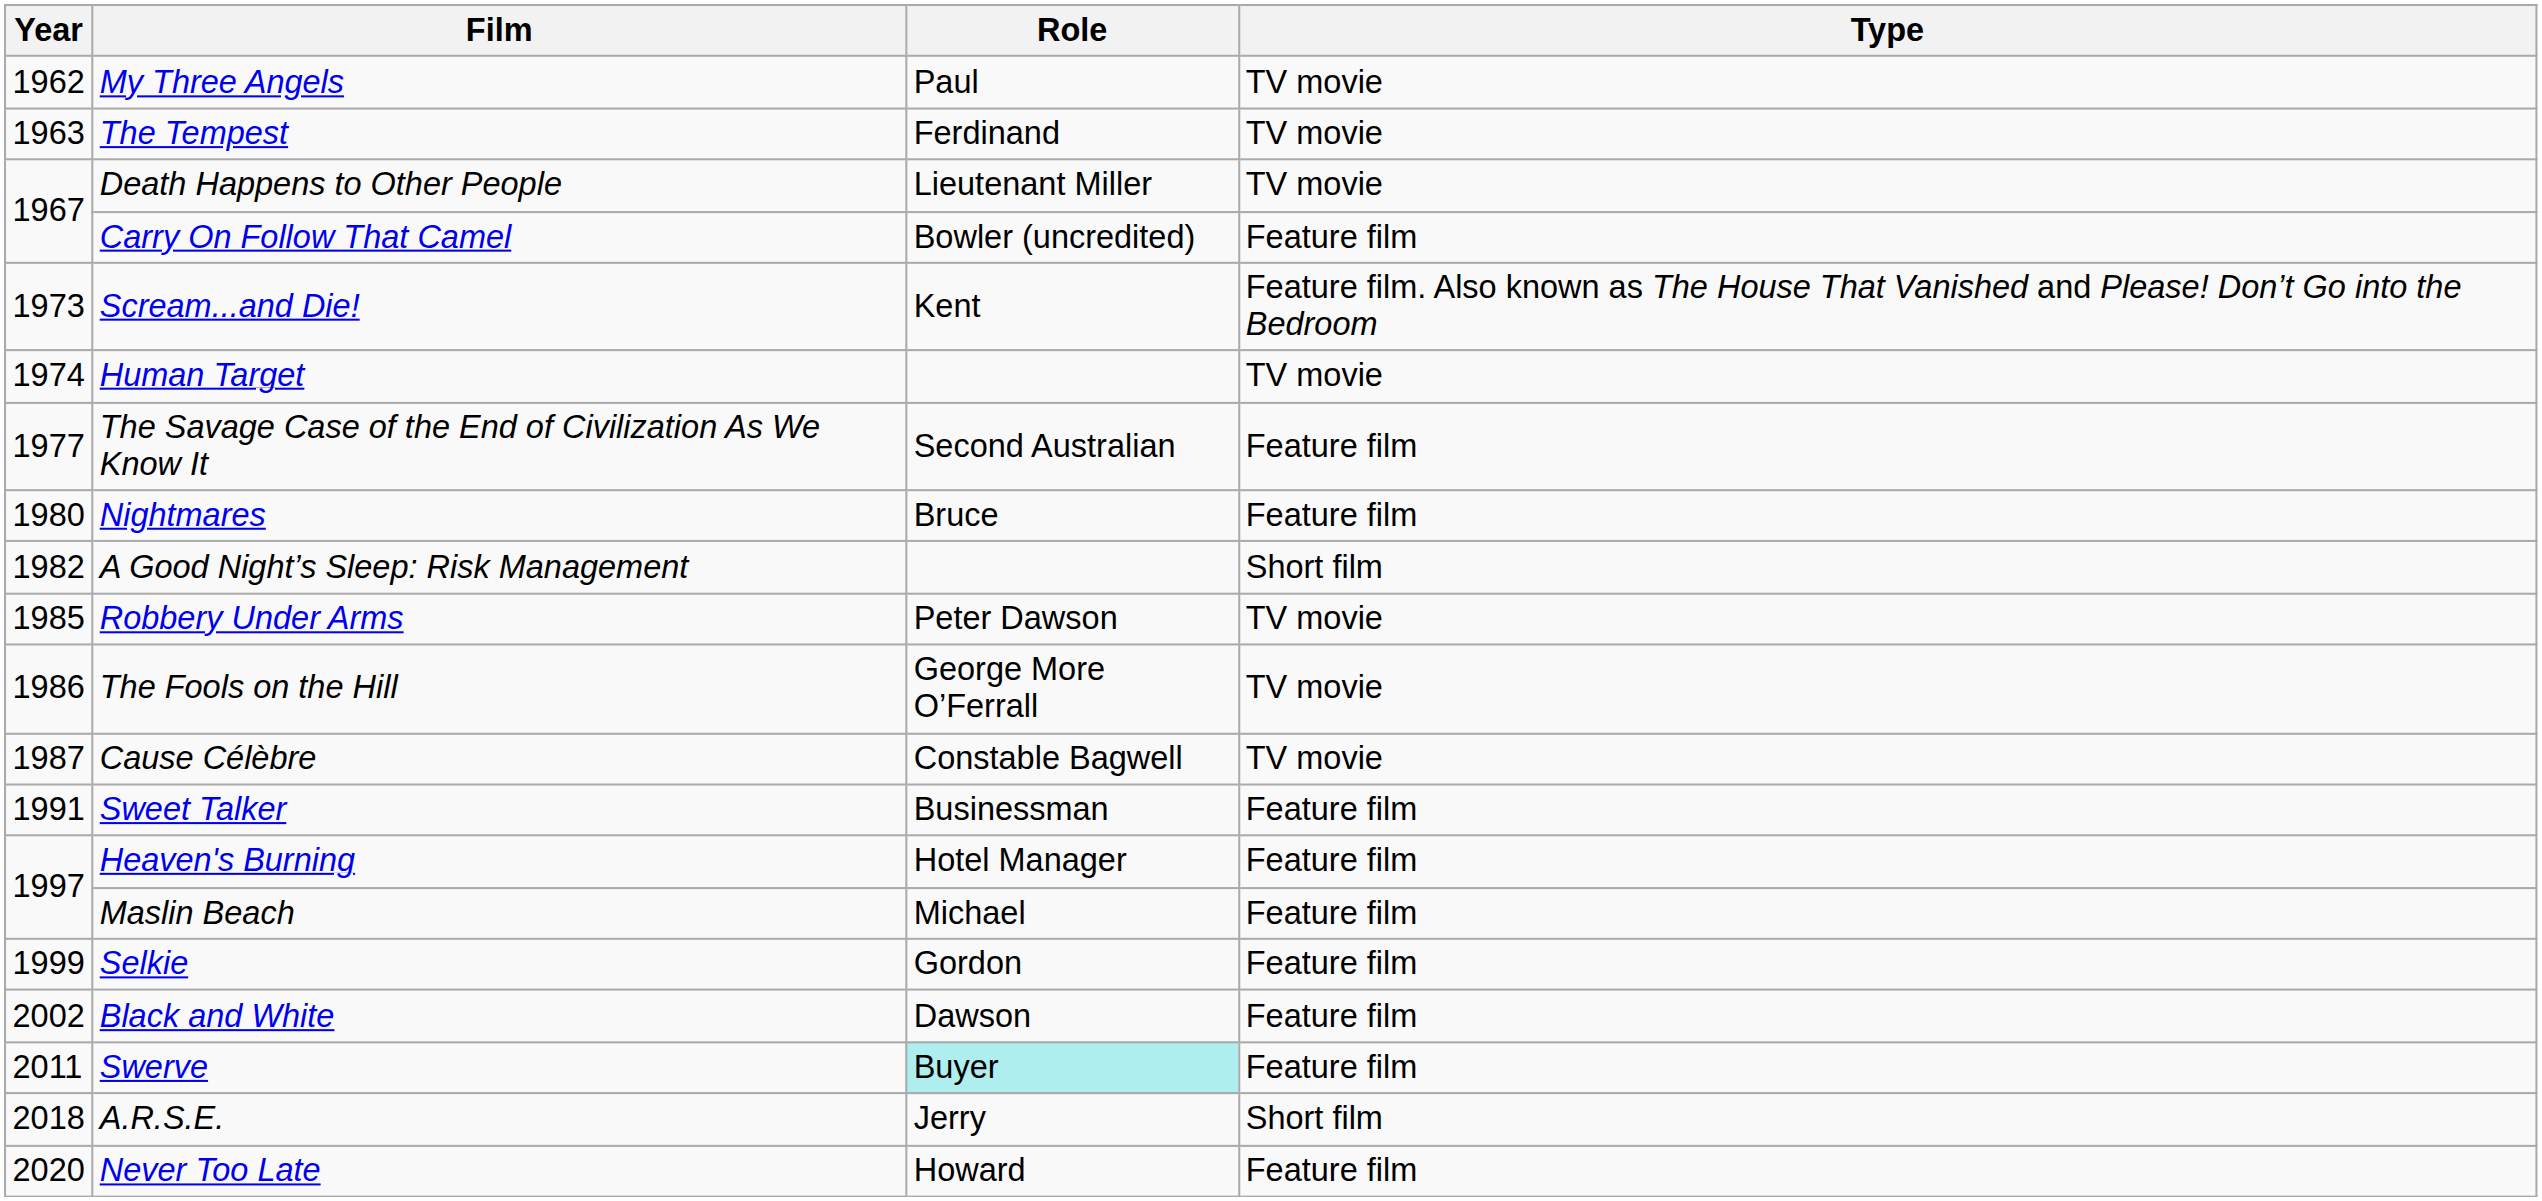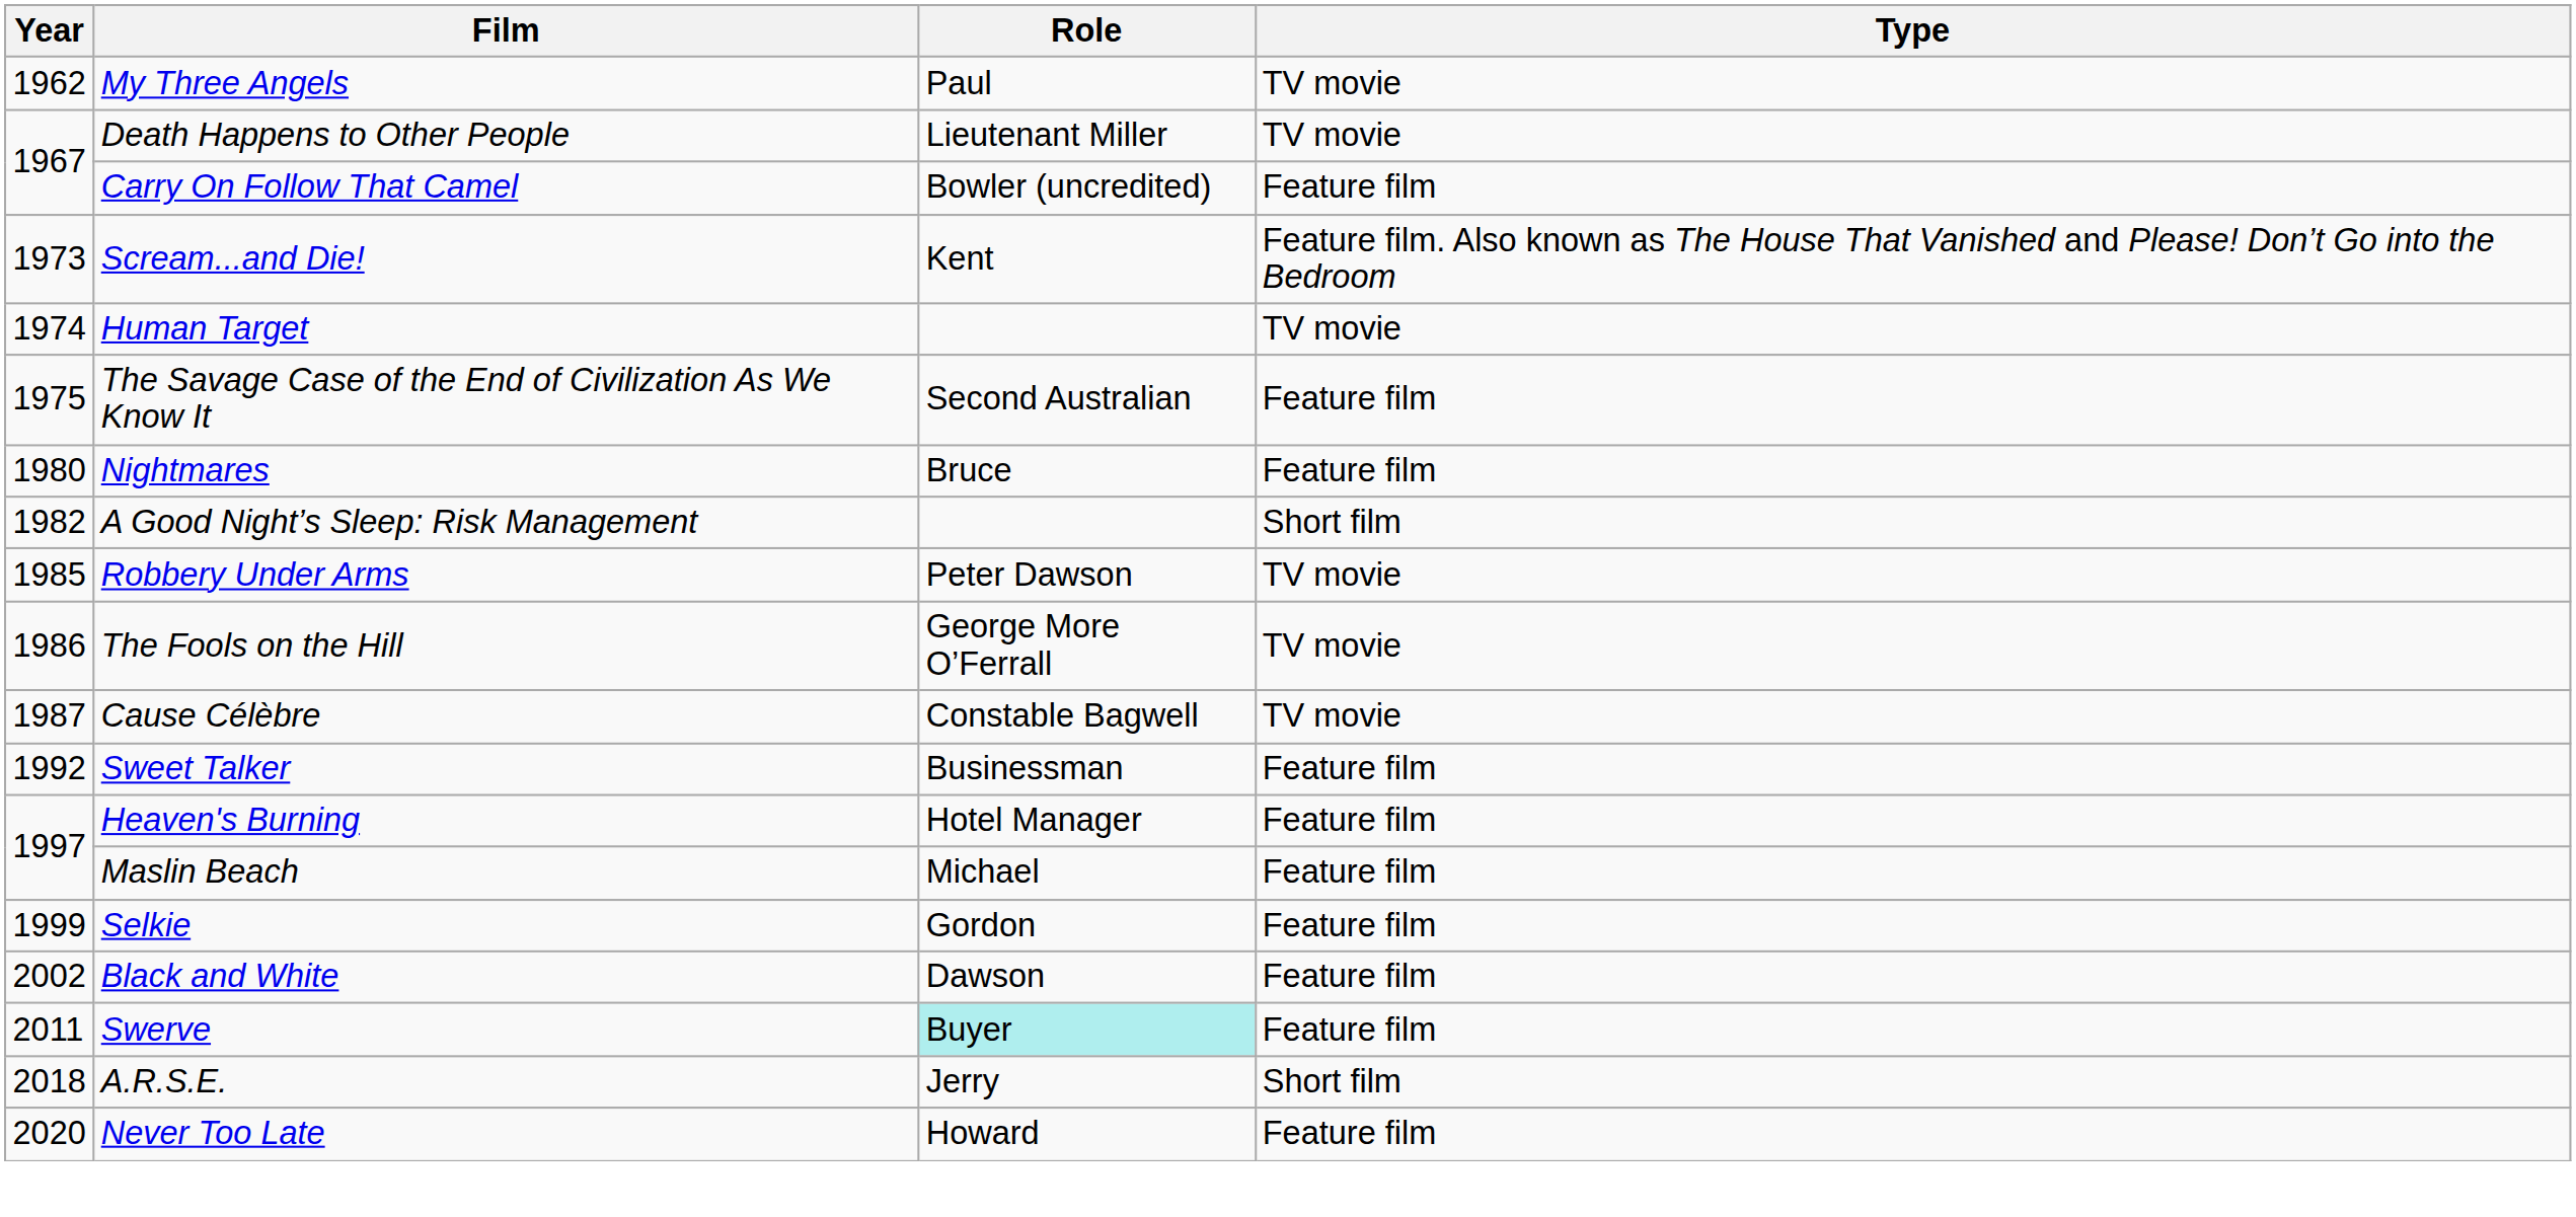 <table class="wikitable sortable">
 <tr>
 <th>Year</th>
 <th>Film</th>
 <th>Role</th>
 <th class="unsortable">Type</th>
 </tr>
 <tr>
 <td>1962</td>
 <td><em><a href='#'>My Three Angels</a></em></td>
 <td>Paul</td>
-<td>TV movie</td>
-</tr>
-<tr>
-<td>1963</td>
-<td><em><a href='#'>The Tempest</a></em></td>
-<td>Ferdinand</td>
 <td>TV movie</td>
 </tr>
 <tr>
 <td rowspan=2>1967</td>
 <td><em>Death Happens to Other People</em></td>
 <td>Lieutenant Miller</td>
 <td>TV movie</td>
 </tr>
 <tr>
 <td><em><a href='#'>Carry On Follow That Camel</a></em></td>
 <td>Bowler (uncredited)</td>
 <td>Feature film</td>
 </tr>
 <tr>
 <td>1973</td>
 <td><em><a href='#'>Scream...and Die!</a></em></td>
 <td>Kent</td>
 <td>Feature film. Also known as <em>The House That Vanished</em> and <em>Please! Don’t Go into the Bedroom</em></td>
 </tr>
 <tr>
 <td>1974</td>
 <td><em><a href='#'>Human Target</a></em></td>
 <td></td>
 <td>TV movie</td>
 </tr>
 <tr>
-<td>1977</td>
+<td>1975</td>
 <td><em>The Savage Case of the End of Civilization As We Know It</em></td>
 <td>Second Australian</td>
 <td>Feature film</td>
 </tr>
 <tr>
 <td>1980</td>
 <td><em><a href='#'>Nightmares</a></em></td>
 <td>Bruce</td>
 <td>Feature film</td>
 </tr>
 <tr>
 <td>1982</td>
 <td><em>A Good Night’s Sleep: Risk Management</em></td>
 <td></td>
 <td>Short film</td>
 </tr>
 <tr>
 <td>1985</td>
 <td><em><a href='#'>Robbery Under Arms</a></em></td>
 <td>Peter Dawson</td>
 <td>TV movie</td>
 </tr>
 <tr>
 <td>1986</td>
 <td><em>The Fools on the Hill</em></td>
 <td>George More O’Ferrall</td>
 <td>TV movie</td>
 </tr>
 <tr>
 <td>1987</td>
 <td><em>Cause Célèbre</em></td>
 <td>Constable Bagwell</td>
 <td>TV movie</td>
 </tr>
 <tr>
-<td>1991</td>
+<td>1992</td>
 <td><em><a href='#'>Sweet Talker</a></em></td>
 <td>Businessman</td>
 <td>Feature film</td>
 </tr>
 <tr>
 <td rowspan=2>1997</td>
 <td><em><a href='#'>Heaven's Burning</a></em></td>
 <td>Hotel Manager</td>
 <td>Feature film</td>
 </tr>
 <tr>
 <td><em>Maslin Beach</em></td>
 <td>Michael</td>
 <td>Feature film</td>
 </tr>
 <tr>
 <td>1999</td>
 <td><em><a href='#'>Selkie</a></em></td>
 <td>Gordon</td>
 <td>Feature film</td>
 </tr>
 <tr>
 <td>2002</td>
 <td><em><a href='#'>Black and White</a></em></td>
 <td>Dawson</td>
 <td>Feature film</td>
 </tr>
 <tr>
 <td>2011</td>
 <td><em><a href='#'>Swerve</a></em></td>
 <td style="background: paleturquoise;">Buyer</td>
 <td>Feature film</td>
 </tr>
 <tr>
 <td>2018</td>
 <td><em>A.R.S.E.</em></td>
 <td>Jerry</td>
 <td>Short film</td>
 </tr>
 <tr>
 <td>2020</td>
 <td><em><a href='#'>Never Too Late</a></em></td>
 <td>Howard</td>
 <td>Feature film</td>
 </tr>
 </table>
